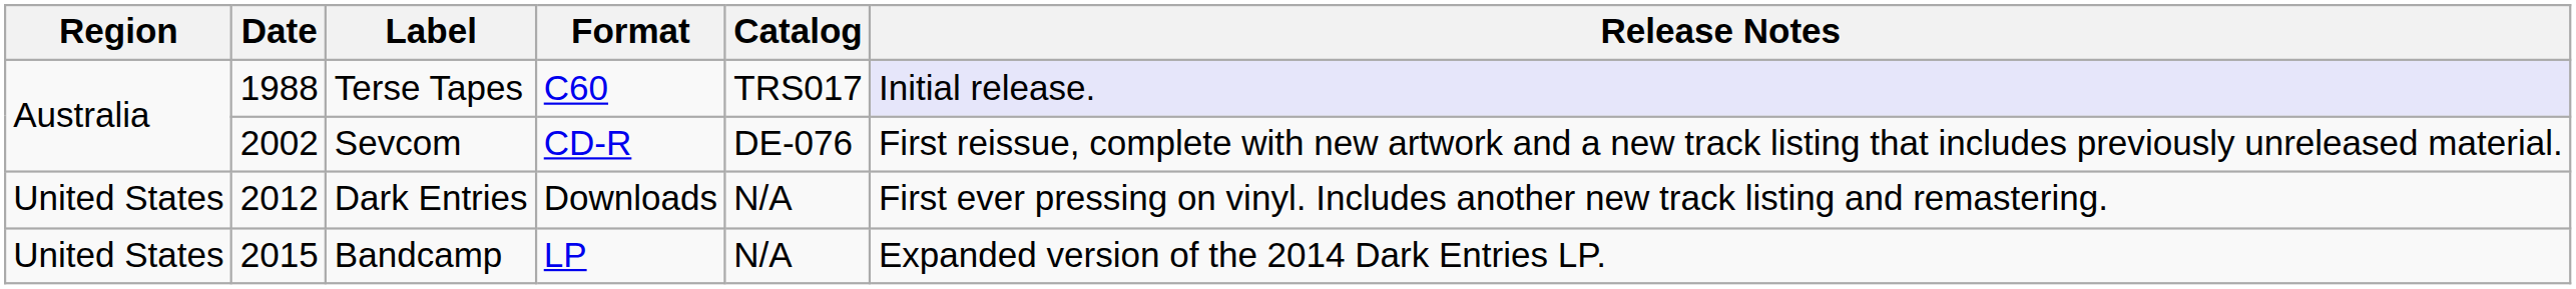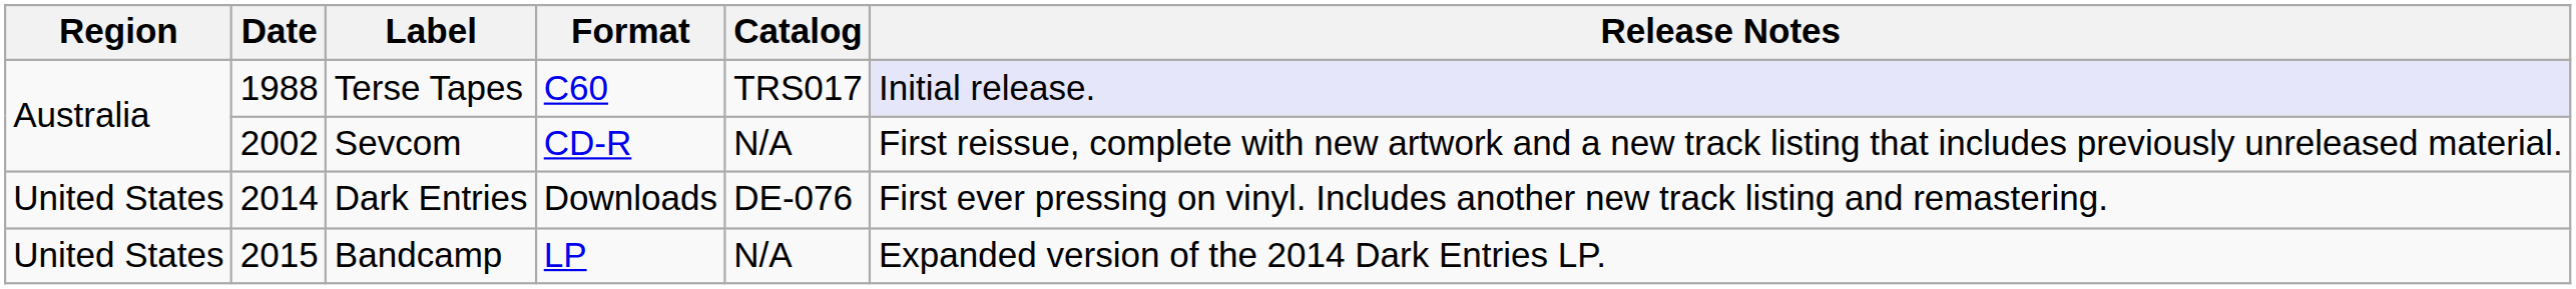 <table class="wikitable">
 <tr>
 <th>Region</th>
 <th>Date</th>
 <th>Label</th>
 <th>Format</th>
 <th>Catalog</th>
 <th>Release Notes</th>
 </tr>
 <tr>
 <td rowspan="2">Australia</td>
 <td>1988</td>
 <td>Terse Tapes</td>
 <td><a href='#'>C60</a></td>
 <td>TRS017</td>
 <td style="background: lavender;">Initial release.</td>
 </tr>
 <tr>
 <td>2002</td>
 <td>Sevcom</td>
 <td><a href='#'>CD-R</a></td>
-<td>DE-076</td>
+<td>N/A</td>
 <td>First reissue, complete with new artwork and a new track listing that includes previously unreleased material.</td>
 </tr>
 <tr>
 <td>United States</td>
-<td>2012</td>
+<td>2014</td>
 <td>Dark Entries</td>
 <td>Downloads</td>
-<td>N/A</td>
+<td>DE-076</td>
 <td>First ever pressing on vinyl. Includes another new track listing and remastering.</td>
 </tr>
 <tr>
 <td>United States</td>
 <td>2015</td>
 <td>Bandcamp</td>
 <td><a href='#'>LP</a></td>
 <td>N/A</td>
 <td>Expanded version of the 2014 Dark Entries LP.</td>
 </tr>
 </table>
